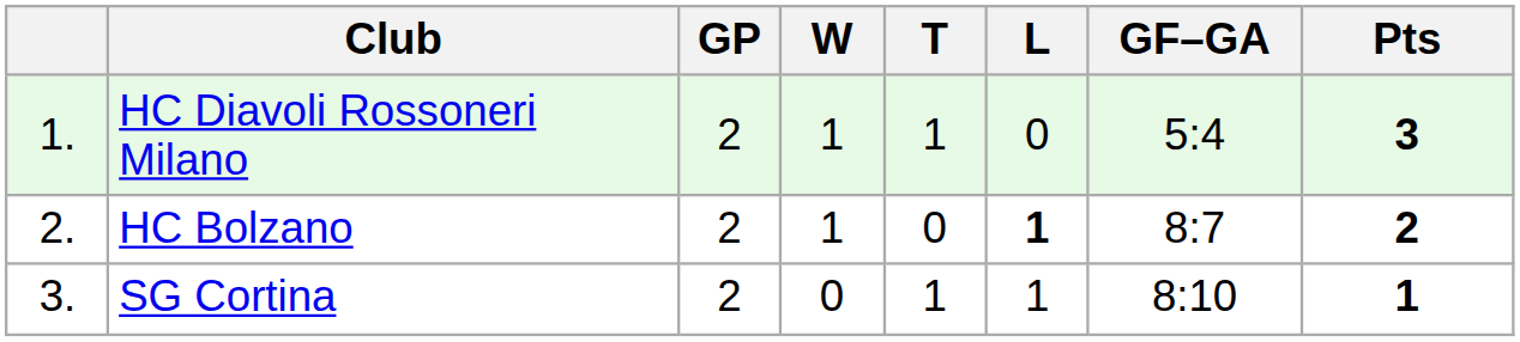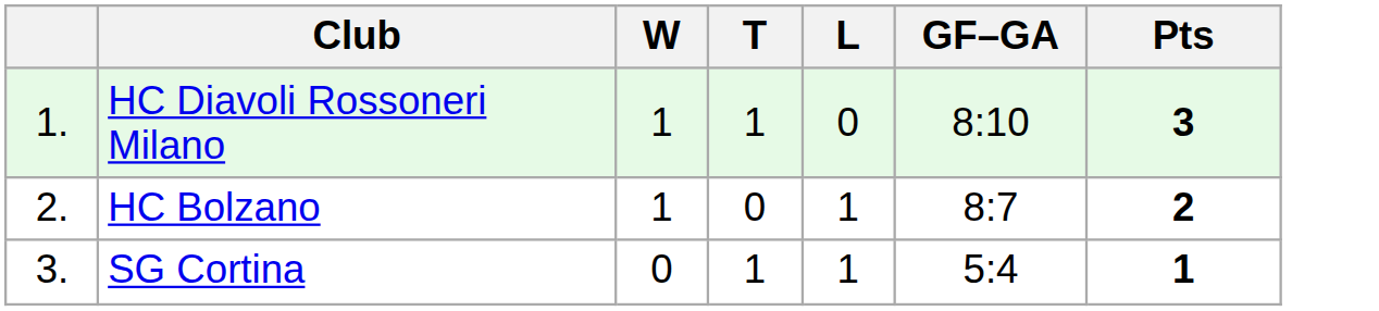 <table class="wikitable">
 <tr>
 <th width="30"></th>
 <th width="200">Club</th>
-<th width="30">GP</th>
 <th width="30">W</th>
 <th width="30">T</th>
 <th width="30">L</th>
 <th width="70">GF–GA</th>
 <th width="70">Pts</th>
 </tr>
 <tr bgcolor="#e6fae6" align="center">
 <td>1.</td>
 <td align="left"><a href='#'>HC Diavoli Rossoneri Milano</a></td>
-<td>2</td>
 <td>1</td>
 <td>1</td>
 <td>0</td>
-<td>5:4</td>
+<td>8:10</td>
 <td><strong>3</strong></td>
 </tr>
 <tr bgcolor="#FFFFFF" align="center">
 <td>2.</td>
 <td align="left"><a href='#'>HC Bolzano</a></td>
-<td>2</td>
 <td>1</td>
 <td>0</td>
-<td><strong>1</strong></td>
+<td>1</td>
 <td>8:7</td>
 <td><strong>2</strong></td>
 </tr>
 <tr bgcolor="#FFFFFF" align="center">
 <td>3.</td>
 <td align="left"><a href='#'>SG Cortina</a></td>
-<td>2</td>
 <td>0</td>
 <td>1</td>
 <td>1</td>
-<td>8:10</td>
+<td>5:4</td>
 <td><strong>1</strong></td>
 </tr>
 </table>
